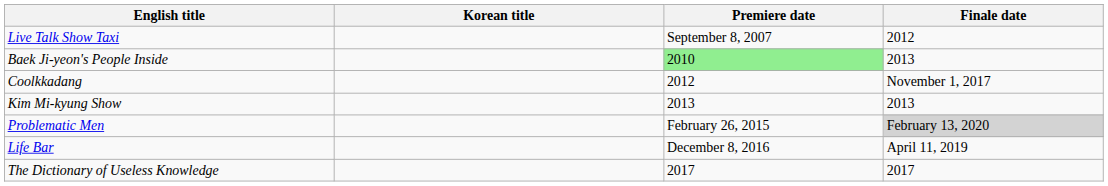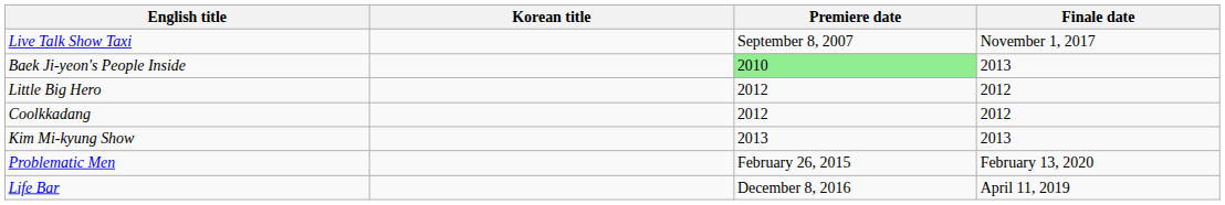 <table class="wikitable sortable" width="100%">
 <tr>
 <th style="width:30%">English title</th>
 <th style="width:30%">Korean title</th>
 <th style="width:20%">Premiere date</th>
 <th style="width:20%">Finale date</th>
 </tr>
 <tr>
 <td><em><a href='#'>Live Talk Show Taxi</a></em></td>
 <td></td>
 <td>September 8, 2007</td>
-<td>2012</td>
+<td>November 1, 2017</td>
 </tr>
 <tr>
 <td><em>Baek Ji-yeon's People Inside</em></td>
 <td></td>
 <td style="background: lightgreen;">2010</td>
 <td>2013</td>
 </tr>
 <tr>
+<td><em>Little Big Hero</em></td>
+<td></td>
+<td>2012</td>
+<td>2012</td>
+</tr>
+<tr>
 <td><em>Coolkkadang</em></td>
 <td></td>
 <td>2012</td>
-<td>November 1, 2017</td>
+<td>2012</td>
 </tr>
 <tr>
 <td><em>Kim Mi-kyung Show</em></td>
 <td></td>
 <td>2013</td>
 <td>2013</td>
 </tr>
 <tr>
 <td><em><a href='#'>Problematic Men</a></em></td>
 <td></td>
 <td>February 26, 2015</td>
-<td style="background: lightgrey;">February 13, 2020</td>
+<td>February 13, 2020</td>
 </tr>
 <tr>
 <td><em><a href='#'>Life Bar</a></em></td>
 <td></td>
 <td>December 8, 2016</td>
 <td>April 11, 2019</td>
 </tr>
-<tr>
-<td><em>The Dictionary of Useless Knowledge</em></td>
-<td></td>
-<td>2017</td>
-<td>2017</td>
-</tr>
 </table>
